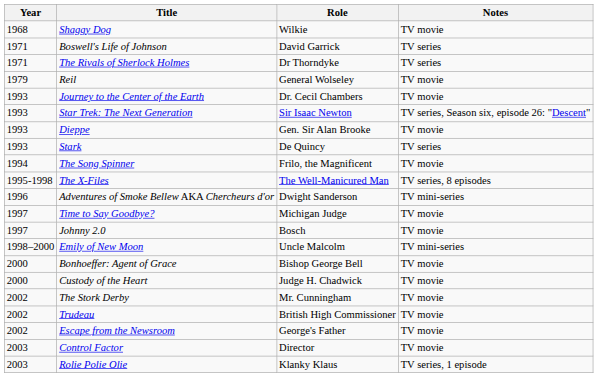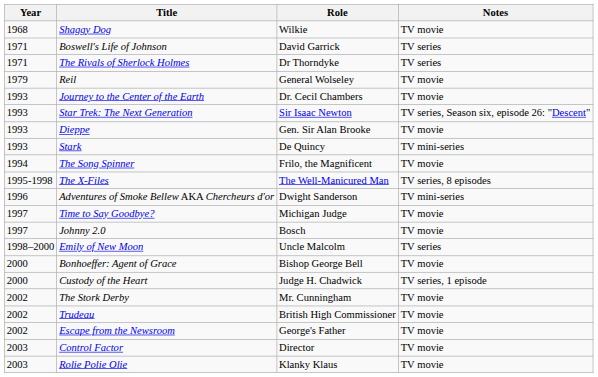 <table class="wikitable sortable">
 <tr>
 <th>Year</th>
 <th>Title</th>
 <th>Role</th>
 <th>Notes</th>
 </tr>
 <tr>
 <td>1968</td>
 <td><em><a href='#'>Shaggy Dog</a></em></td>
 <td>Wilkie</td>
 <td>TV movie</td>
 </tr>
 <tr>
 <td>1971</td>
 <td><em>Boswell's Life of Johnson</em></td>
 <td>David Garrick</td>
 <td>TV series</td>
 </tr>
 <tr>
 <td>1971</td>
 <td data-sort-value="Rivals of Sherlock Holmes, The"><em><a href='#'>The Rivals of Sherlock Holmes</a></em></td>
 <td>Dr Thorndyke</td>
 <td>TV series</td>
 </tr>
 <tr>
 <td>1979</td>
 <td><em>Reil</em></td>
 <td>General Wolseley</td>
 <td>TV movie</td>
 </tr>
 <tr>
 <td>1993</td>
 <td><em><a href='#'>Journey to the Center of the Earth</a></em></td>
 <td>Dr. Cecil Chambers</td>
 <td>TV movie</td>
 </tr>
 <tr>
 <td>1993</td>
 <td><em><a href='#'>Star Trek: The Next Generation</a></em></td>
 <td><a href='#'>Sir Isaac Newton</a></td>
 <td>TV series, Season six, episode 26: "<a href='#'>Descent</a>"</td>
 </tr>
 <tr>
 <td>1993</td>
 <td><em><a href='#'>Dieppe</a></em></td>
 <td>Gen. Sir Alan Brooke</td>
 <td>TV movie</td>
 </tr>
 <tr>
 <td>1993</td>
 <td><em><a href='#'>Stark</a></em></td>
 <td>De Quincy</td>
-<td>TV series</td>
+<td>TV mini-series</td>
 </tr>
 <tr>
 <td>1994</td>
 <td data-sort-value="Song Spinner, The"><em><a href='#'>The Song Spinner</a></em></td>
 <td>Frilo, the Magnificent</td>
 <td>TV movie</td>
 </tr>
 <tr>
 <td>1995-1998</td>
 <td data-sort-value="X-Files, The"><em><a href='#'>The X-Files</a></em></td>
 <td><a href='#'>The Well-Manicured Man</a></td>
 <td>TV series, 8 episodes</td>
 </tr>
 <tr>
 <td>1996</td>
 <td><em>Adventures of Smoke Bellew</em> AKA <em>Chercheurs d'or</em></td>
 <td>Dwight Sanderson</td>
 <td>TV mini-series</td>
 </tr>
 <tr>
 <td>1997</td>
 <td><em><a href='#'>Time to Say Goodbye?</a></em></td>
 <td>Michigan Judge</td>
 <td>TV movie</td>
 </tr>
 <tr>
 <td>1997</td>
 <td><em>Johnny 2.0</em></td>
 <td>Bosch</td>
 <td>TV movie</td>
 </tr>
 <tr>
 <td>1998–2000</td>
 <td><em><a href='#'>Emily of New Moon</a></em></td>
 <td>Uncle Malcolm</td>
-<td>TV mini-series</td>
+<td>TV series</td>
 </tr>
 <tr>
 <td>2000</td>
 <td><em>Bonhoeffer: Agent of Grace</em></td>
 <td>Bishop George Bell</td>
 <td>TV movie</td>
 </tr>
 <tr>
 <td>2000</td>
 <td><em>Custody of the Heart</em></td>
 <td>Judge H. Chadwick</td>
-<td>TV movie</td>
+<td>TV series, 1 episode</td>
 </tr>
 <tr>
 <td>2002</td>
 <td data-sort-value="Stork Derby, The"><em>The Stork Derby</em></td>
 <td>Mr. Cunningham</td>
 <td>TV movie</td>
 </tr>
 <tr>
 <td>2002</td>
 <td><em><a href='#'>Trudeau</a></em></td>
 <td>British High Commissioner</td>
 <td>TV movie</td>
 </tr>
 <tr>
 <td>2002</td>
 <td><em><a href='#'>Escape from the Newsroom</a></em></td>
 <td>George's Father</td>
 <td>TV movie</td>
 </tr>
 <tr>
 <td>2003</td>
 <td><em><a href='#'>Control Factor</a></em></td>
 <td>Director</td>
 <td>TV movie</td>
 </tr>
 <tr>
 <td>2003</td>
 <td><em><a href='#'>Rolie Polie Olie</a></em></td>
 <td>Klanky Klaus</td>
-<td>TV series, 1 episode</td>
+<td>TV movie</td>
 </tr>
 </table>
